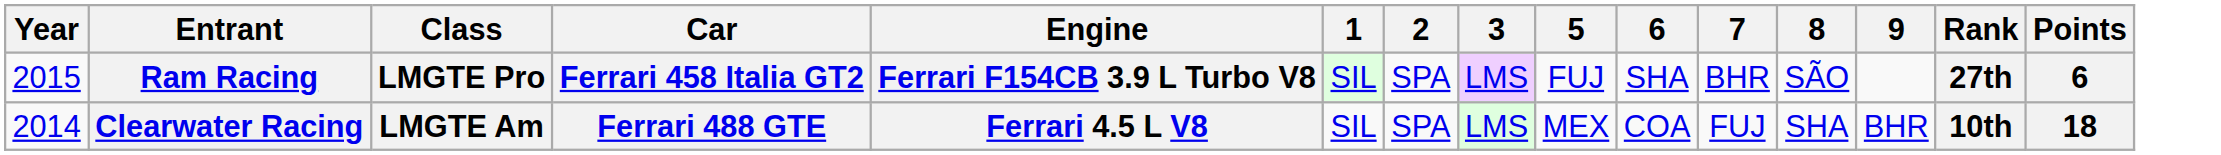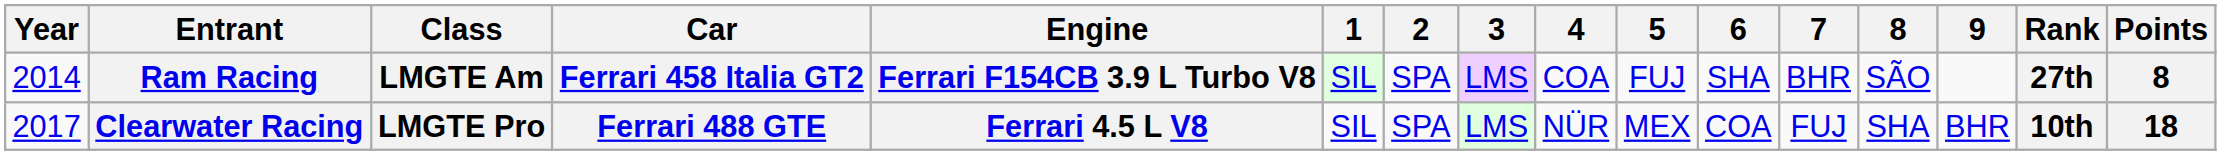 <table class="wikitable" style="text-align:center; font-size:85%">
 <tr>
 <th>Year</th>
 <th>Entrant</th>
 <th>Class</th>
 <th>Car</th>
 <th>Engine</th>
 <th>1</th>
 <th>2</th>
 <th>3</th>
+<th>4</th>
 <th>5</th>
 <th>6</th>
 <th>7</th>
 <th>8</th>
 <th>9</th>
 <th>Rank</th>
 <th>Points</th>
 </tr>
 <tr>
-<td><a href='#'>2015</a></td>
+<td><a href='#'>2014</a></td>
 <th nowrap><a href='#'>Ram Racing</a></th>
-<th nowrap>LMGTE Pro</th>
+<th nowrap>LMGTE Am</th>
 <th nowrap><a href='#'>Ferrari 458 Italia GT2</a></th>
 <th nowrap><a href='#'>Ferrari F154CB</a> 3.9 L Turbo V8</th>
 <td style="background:#DFFFDF;"><a href='#'>SIL</a><br></td>
 <td><a href='#'>SPA</a></td>
 <td style="background:#EFCFFF;"><a href='#'>LMS</a><br></td>
+<td><a href='#'>COA</a></td>
 <td><a href='#'>FUJ</a></td>
 <td><a href='#'>SHA</a></td>
 <td><a href='#'>BHR</a></td>
 <td><a href='#'>SÃO</a></td>
 <td></td>
 <th>27th</th>
-<th>6</th>
+<th>8</th>
 </tr>
 <tr>
-<td><a href='#'>2014</a></td>
+<td><a href='#'>2017</a></td>
 <th nowrap><a href='#'>Clearwater Racing</a></th>
-<th nowrap>LMGTE Am</th>
+<th nowrap>LMGTE Pro</th>
 <th nowrap><a href='#'>Ferrari 488 GTE</a></th>
 <th nowrap><a href='#'>Ferrari</a> 4.5 L <a href='#'>V8</a></th>
 <td><a href='#'>SIL</a></td>
 <td><a href='#'>SPA</a></td>
 <td style="background:#DFFFDF;"><a href='#'>LMS</a><br></td>
+<td><a href='#'>NÜR</a></td>
 <td><a href='#'>MEX</a></td>
 <td><a href='#'>COA</a></td>
 <td><a href='#'>FUJ</a></td>
 <td><a href='#'>SHA</a></td>
 <td><a href='#'>BHR</a></td>
 <th>10th</th>
 <th>18</th>
 </tr>
 </table>
